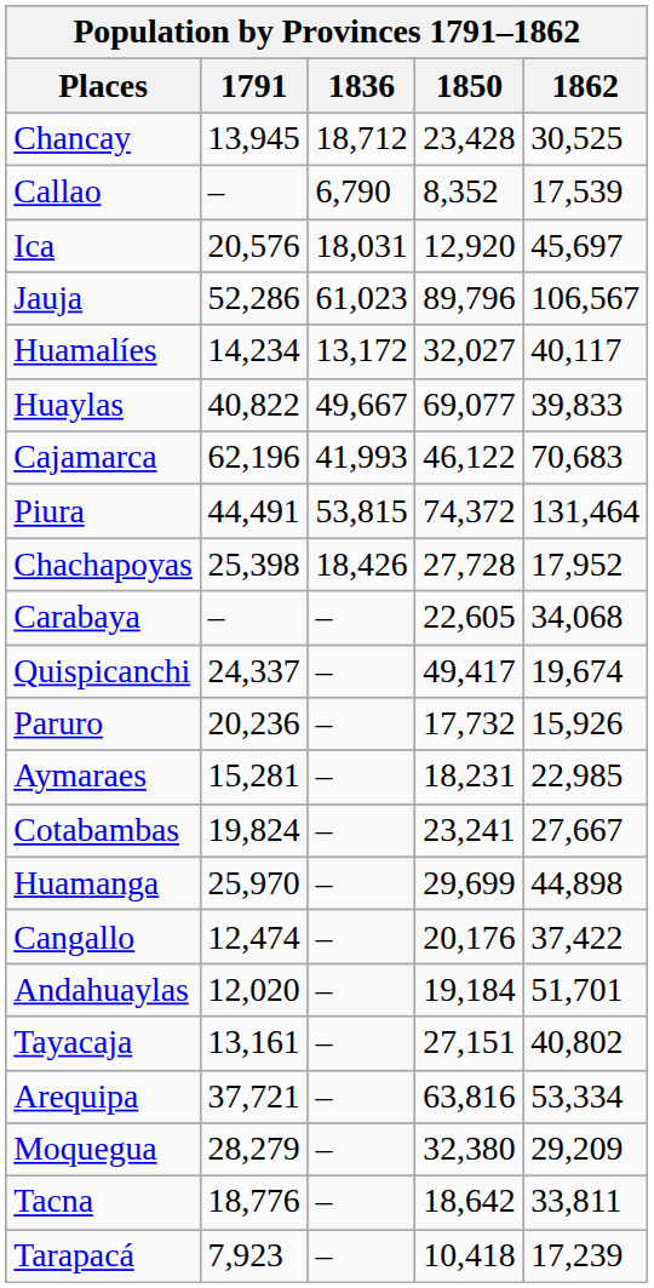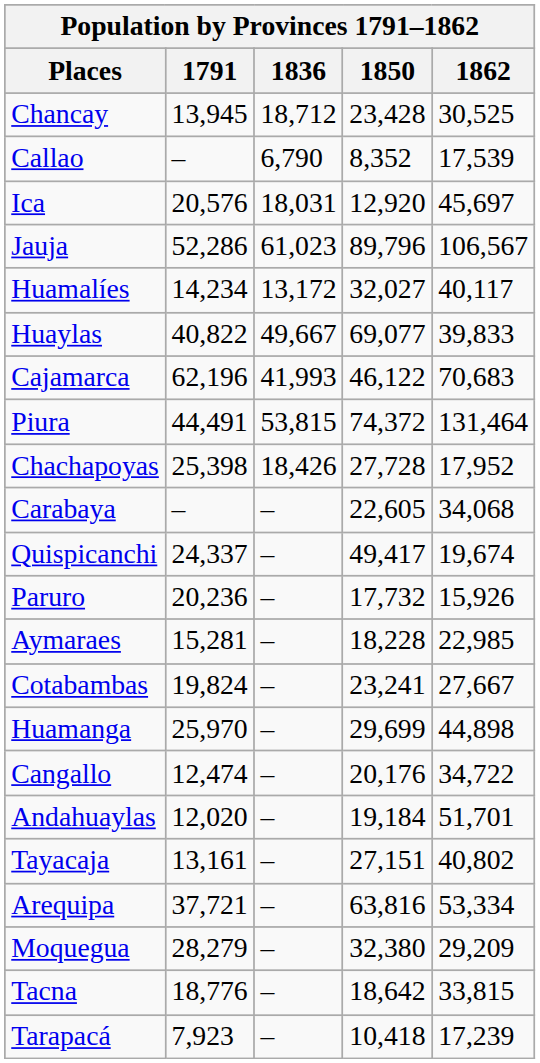 <table class="wikitable">
 <tr>
 <th colspan="5">Population by Provinces 1791–1862</th>
 </tr>
 <tr>
 <th><strong>Places</strong></th>
 <th><strong>1791</strong></th>
 <th><strong>1836</strong></th>
 <th><strong>1850</strong></th>
 <th><strong>1862</strong></th>
 </tr>
 <tr>
 <td><a href='#'>Chancay</a></td>
 <td>13,945</td>
 <td>18,712</td>
 <td>23,428</td>
 <td>30,525</td>
 </tr>
 <tr>
 <td><a href='#'>Callao</a></td>
 <td>–</td>
 <td>6,790</td>
 <td>8,352</td>
 <td>17,539</td>
 </tr>
 <tr>
 <td><a href='#'>Ica</a></td>
 <td>20,576</td>
 <td>18,031</td>
 <td>12,920</td>
 <td>45,697</td>
 </tr>
 <tr>
 <td><a href='#'>Jauja</a></td>
 <td>52,286</td>
 <td>61,023</td>
 <td>89,796</td>
 <td>106,567</td>
 </tr>
 <tr>
 <td><a href='#'>Huamalíes</a></td>
 <td>14,234</td>
 <td>13,172</td>
 <td>32,027</td>
 <td>40,117</td>
 </tr>
 <tr>
 <td><a href='#'>Huaylas</a></td>
 <td>40,822</td>
 <td>49,667</td>
 <td>69,077</td>
 <td>39,833</td>
 </tr>
 <tr>
 <td><a href='#'>Cajamarca</a></td>
 <td>62,196</td>
 <td>41,993</td>
 <td>46,122</td>
 <td>70,683</td>
 </tr>
 <tr>
 <td><a href='#'>Piura</a></td>
 <td>44,491</td>
 <td>53,815</td>
 <td>74,372</td>
 <td>131,464</td>
 </tr>
 <tr>
 <td><a href='#'>Chachapoyas</a></td>
 <td>25,398</td>
 <td>18,426</td>
 <td>27,728</td>
 <td>17,952</td>
 </tr>
 <tr>
 <td><a href='#'>Carabaya</a></td>
 <td>–</td>
 <td>–</td>
 <td>22,605</td>
 <td>34,068</td>
 </tr>
 <tr>
 <td><a href='#'>Quispicanchi</a></td>
 <td>24,337</td>
 <td>–</td>
 <td>49,417</td>
 <td>19,674</td>
 </tr>
 <tr>
 <td><a href='#'>Paruro</a></td>
 <td>20,236</td>
 <td>–</td>
 <td>17,732</td>
 <td>15,926</td>
 </tr>
 <tr>
 <td><a href='#'>Aymaraes</a></td>
 <td>15,281</td>
 <td>–</td>
-<td>18,231</td>
+<td>18,228</td>
 <td>22,985</td>
 </tr>
 <tr>
 <td><a href='#'>Cotabambas</a></td>
 <td>19,824</td>
 <td>–</td>
 <td>23,241</td>
 <td>27,667</td>
 </tr>
 <tr>
 <td><a href='#'>Huamanga</a></td>
 <td>25,970</td>
 <td>–</td>
 <td>29,699</td>
 <td>44,898</td>
 </tr>
 <tr>
 <td><a href='#'>Cangallo</a></td>
 <td>12,474</td>
 <td>–</td>
 <td>20,176</td>
-<td>37,422</td>
+<td>34,722</td>
 </tr>
 <tr>
 <td><a href='#'>Andahuaylas</a></td>
 <td>12,020</td>
 <td>–</td>
 <td>19,184</td>
 <td>51,701</td>
 </tr>
 <tr>
 <td><a href='#'>Tayacaja</a></td>
 <td>13,161</td>
 <td>–</td>
 <td>27,151</td>
 <td>40,802</td>
 </tr>
 <tr>
 <td><a href='#'>Arequipa</a></td>
 <td>37,721</td>
 <td>–</td>
 <td>63,816</td>
 <td>53,334</td>
 </tr>
 <tr>
 <td><a href='#'>Moquegua</a></td>
 <td>28,279</td>
 <td>–</td>
 <td>32,380</td>
 <td>29,209</td>
 </tr>
 <tr>
 <td><a href='#'>Tacna</a></td>
 <td>18,776</td>
 <td>–</td>
 <td>18,642</td>
-<td>33,811</td>
+<td>33,815</td>
 </tr>
 <tr>
 <td><a href='#'>Tarapacá</a></td>
 <td>7,923</td>
 <td>–</td>
 <td>10,418</td>
 <td>17,239</td>
 </tr>
 </table>
